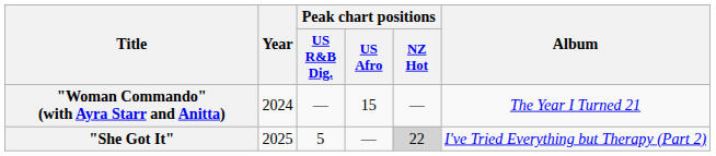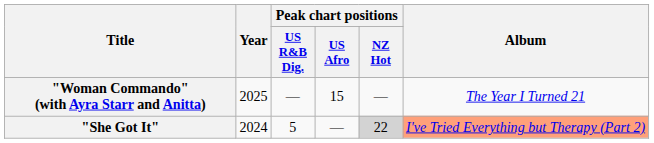 <table class="wikitable plainrowheaders" style="text-align:center;">
 <tr>
 <th scope="col" rowspan="2" style="width:16em;">Title</th>
 <th scope="col" rowspan="2">Year</th>
 <th scope="col" colspan="3">Peak chart positions</th>
 <th scope="col" rowspan="2">Album</th>
 </tr>
 <tr>
 <th scope="col" style="width:3em;font-size:90%;"><a href='#'>US<br>R&B<br>Dig.</a><br></th>
 <th scope="col" style="width:3em;font-size:90%;"><a href='#'>US<br>Afro</a><br></th>
 <th scope="col" style="width:3em;font-size:90%;"><a href='#'>NZ<br>Hot</a><br></th>
 </tr>
 <tr>
 <th scope="row">"Woman Commando"<br><span>(with <a href='#'>Ayra Starr</a> and <a href='#'>Anitta</a>)</span></th>
-<td>2024</td>
+<td>2025</td>
 <td>—</td>
 <td>15</td>
 <td>—</td>
 <td><em><a href='#'>The Year I Turned 21</a></em></td>
 </tr>
 <tr>
 <th scope="row">"She Got It"<br></th>
-<td>2025</td>
+<td>2024</td>
 <td>5</td>
 <td>—</td>
 <td style="background: lightgrey;">22</td>
-<td><em><a href='#'>I've Tried Everything but Therapy (Part 2)</a></em></td>
+<td style="background: lightsalmon;"><em><a href='#'>I've Tried Everything but Therapy (Part 2)</a></em></td>
 </tr>
 </table>
